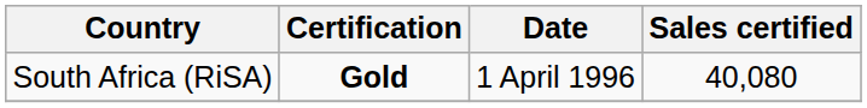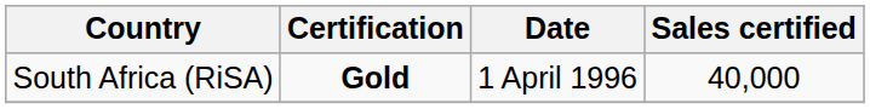 <table class="wikitable sortable">
 <tr>
 <th>Country</th>
 <th>Certification</th>
 <th>Date</th>
 <th>Sales certified</th>
 </tr>
 <tr>
 <td>South Africa (RiSA)</td>
 <td align="center"><strong>Gold</strong></td>
 <td align="center">1 April 1996</td>
-<td align="center">40,080</td>
+<td align="center">40,000</td>
 </tr>
 <tr>
 </tr>
 </table>
